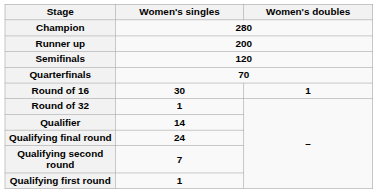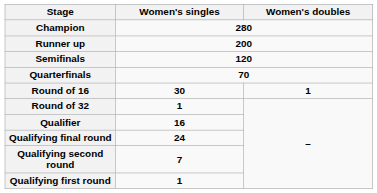 <table class="wikitable" style="margin:1em auto; text-align:center;">
 <tr bgcolor=#d1e4fd>
 <th width=170>Stage</th>
 <th width=200>Women's singles</th>
 <th style="width:200px;">Women's doubles</th>
 </tr>
 <tr>
 <th>Champion</th>
 <td colspan=2><strong>280</strong></td>
 </tr>
 <tr>
 <th>Runner up</th>
 <td colspan=2><strong>200</strong></td>
 </tr>
 <tr>
 <th>Semifinals</th>
 <td colspan=2><strong>120</strong></td>
 </tr>
 <tr>
 <th>Quarterfinals</th>
 <td colspan=2><strong>70</strong></td>
 </tr>
 <tr>
 <th>Round of 16</th>
 <td><strong>30</strong></td>
 <td><strong>1</strong></td>
 </tr>
 <tr>
 <th>Round of 32</th>
 <td><strong>1</strong></td>
 <td rowspan=5><strong>–</strong></td>
 </tr>
 <tr>
 <th>Qualifier</th>
-<td><strong>14</strong></td>
+<td><strong>16</strong></td>
 </tr>
 <tr>
 <th>Qualifying final round</th>
 <td><strong>24</strong></td>
 </tr>
 <tr>
 <th>Qualifying second round</th>
 <td><strong>7</strong></td>
 </tr>
 <tr>
 <th>Qualifying first round</th>
 <td><strong>1</strong></td>
 </tr>
 </table>
